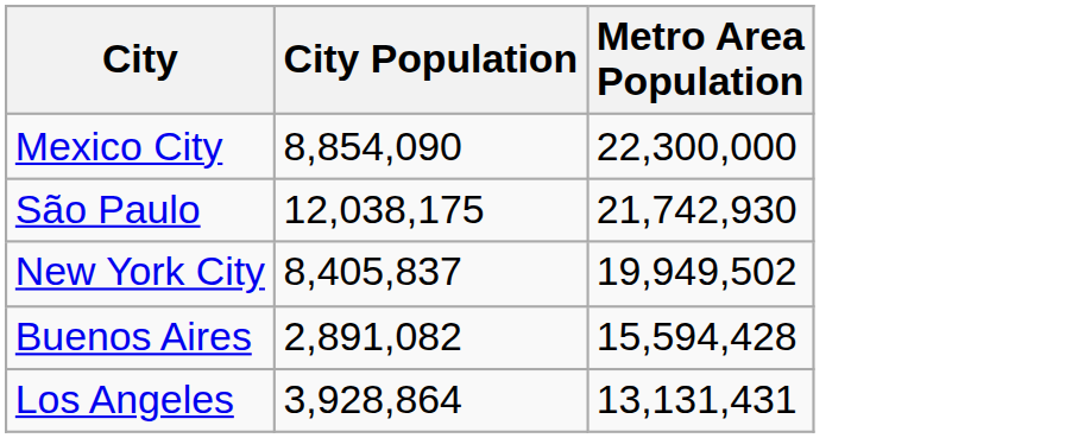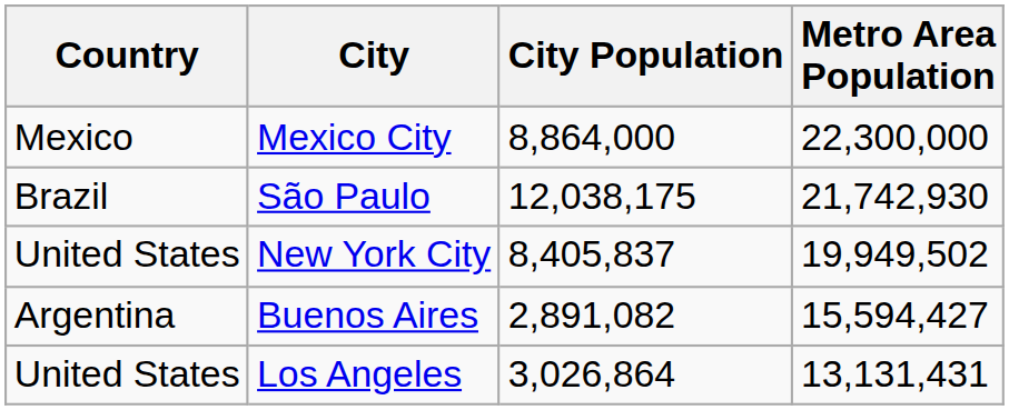 <table class="sortable wikitable">
 <tr>
+<th>Country</th>
 <th>City</th>
 <th>City Population</th>
 <th>Metro Area <br> Population</th>
 </tr>
 <tr>
+<td>Mexico</td>
 <td><a href='#'>Mexico City</a></td>
-<td>8,854,090</td>
+<td>8,864,000</td>
 <td>22,300,000</td>
 </tr>
 <tr>
+<td>Brazil</td>
 <td><a href='#'>São Paulo</a></td>
 <td>12,038,175</td>
 <td>21,742,930</td>
 </tr>
 <tr>
+<td>United States</td>
 <td><a href='#'>New York City</a></td>
 <td>8,405,837</td>
 <td>19,949,502</td>
 </tr>
 <tr>
+<td>Argentina</td>
 <td><a href='#'>Buenos Aires</a></td>
 <td>2,891,082</td>
-<td>15,594,428</td>
+<td>15,594,427</td>
 </tr>
 <tr>
+<td>United States</td>
 <td><a href='#'>Los Angeles</a></td>
-<td>3,928,864</td>
+<td>3,026,864</td>
 <td>13,131,431</td>
 </tr>
 </table>
